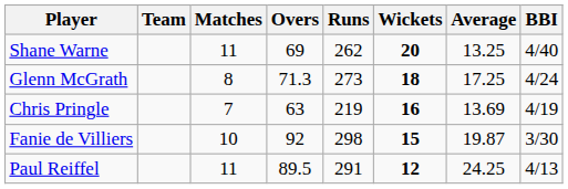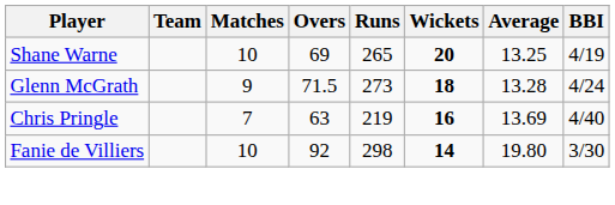 <table class="wikitable" style="text-align:center;">
 <tr>
 <th>Player</th>
 <th>Team</th>
 <th>Matches</th>
 <th>Overs</th>
 <th>Runs</th>
 <th>Wickets</th>
 <th>Average</th>
 <th>BBI</th>
 </tr>
 <tr>
 <td style="text-align:left"><a href='#'>Shane Warne</a></td>
 <td style="text-align:left"></td>
-<td>11</td>
+<td>10</td>
 <td>69</td>
-<td>262</td>
+<td>265</td>
 <td><strong>20</strong></td>
 <td>13.25</td>
-<td>4/40</td>
+<td>4/19</td>
 </tr>
 <tr>
 <td style="text-align:left"><a href='#'>Glenn McGrath</a></td>
 <td style="text-align:left"></td>
-<td>8</td>
-<td>71.3</td>
+<td>9</td>
+<td>71.5</td>
 <td>273</td>
 <td><strong>18</strong></td>
-<td>17.25</td>
+<td>13.28</td>
 <td>4/24</td>
 </tr>
 <tr>
 <td style="text-align:left"><a href='#'>Chris Pringle</a></td>
 <td style="text-align:left"></td>
 <td>7</td>
 <td>63</td>
 <td>219</td>
 <td><strong>16</strong></td>
 <td>13.69</td>
-<td>4/19</td>
+<td>4/40</td>
 </tr>
 <tr>
 <td style="text-align:left"><a href='#'>Fanie de Villiers</a></td>
 <td style="text-align:left"></td>
 <td>10</td>
 <td>92</td>
 <td>298</td>
-<td><strong>15</strong></td>
-<td>19.87</td>
+<td><strong>14</strong></td>
+<td>19.80</td>
 <td>3/30</td>
 </tr>
-<tr>
-<td style="text-align:left"><a href='#'>Paul Reiffel</a></td>
-<td style="text-align:left"></td>
-<td>11</td>
-<td>89.5</td>
-<td>291</td>
-<td><strong>12</strong></td>
-<td>24.25</td>
-<td>4/13</td>
-</tr>
 </table>
